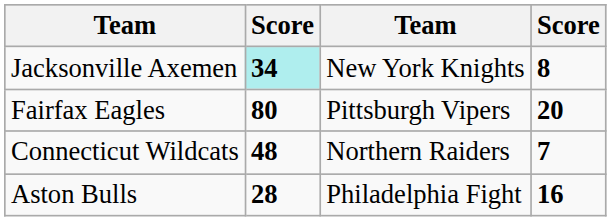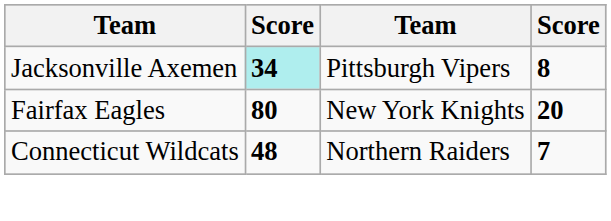 <table class="wikitable">
 <tr>
 <th>Team</th>
 <th>Score</th>
 <th>Team</th>
 <th>Score</th>
 </tr>
 <tr>
 <td>Jacksonville Axemen</td>
 <td style="background: paleturquoise;"><strong>34</strong></td>
-<td>New York Knights</td>
+<td>Pittsburgh Vipers</td>
 <td><strong>8</strong></td>
 </tr>
 <tr>
 <td>Fairfax Eagles</td>
 <td><strong>80</strong></td>
-<td>Pittsburgh Vipers</td>
+<td>New York Knights</td>
 <td><strong>20</strong></td>
 </tr>
 <tr>
 <td>Connecticut Wildcats</td>
 <td><strong>48</strong></td>
 <td>Northern Raiders</td>
 <td><strong>7</strong></td>
 </tr>
-<tr>
-<td>Aston Bulls</td>
-<td><strong>28</strong></td>
-<td>Philadelphia Fight</td>
-<td><strong>16</strong></td>
-</tr>
 </table>
